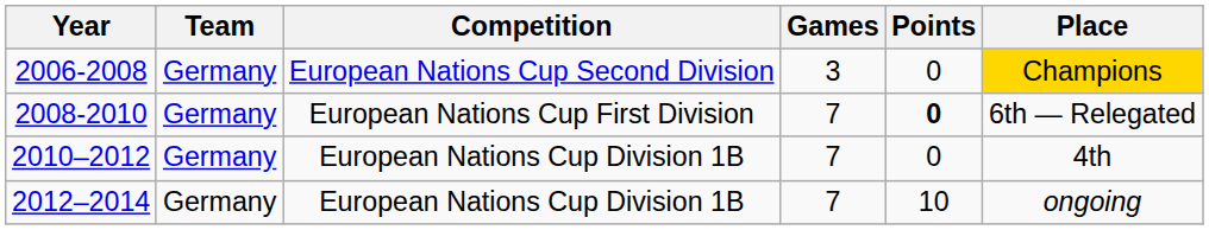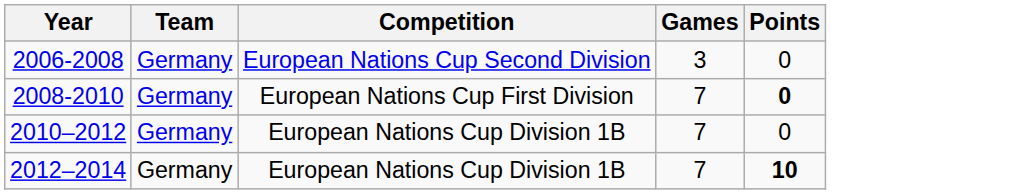 <table class="wikitable">
 <tr>
 <th>Year</th>
 <th>Team</th>
 <th>Competition</th>
 <th>Games</th>
 <th>Points</th>
-<th>Place</th>
 </tr>
 <tr align="center">
 <td><a href='#'>2006-2008</a></td>
 <td><a href='#'>Germany</a></td>
 <td><a href='#'>European Nations Cup Second Division</a></td>
 <td>3</td>
 <td>0</td>
-<td bgcolor="#FFD700">Champions</td>
 </tr>
 <tr align="center">
 <td><a href='#'>2008-2010</a></td>
 <td><a href='#'>Germany</a></td>
 <td>European Nations Cup First Division</td>
 <td>7</td>
 <td><strong>0</strong></td>
-<td>6th — Relegated</td>
 </tr>
 <tr align="center">
 <td><a href='#'>2010–2012</a></td>
 <td><a href='#'>Germany</a></td>
 <td>European Nations Cup Division 1B</td>
 <td>7</td>
 <td>0</td>
-<td>4th</td>
 </tr>
 <tr align="center">
 <td><a href='#'>2012–2014</a></td>
 <td>Germany</td>
 <td>European Nations Cup Division 1B</td>
 <td>7</td>
-<td>10</td>
-<td><em>ongoing</em></td>
+<td><strong>10</strong></td>
 </tr>
 </table>
